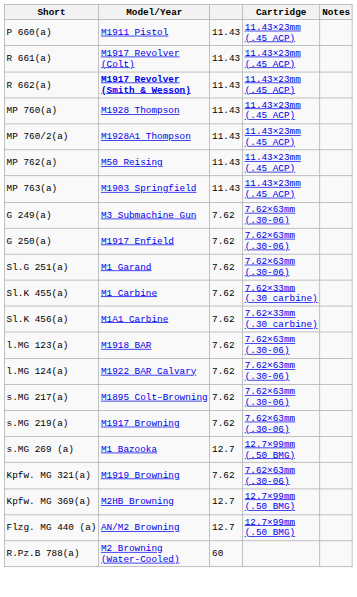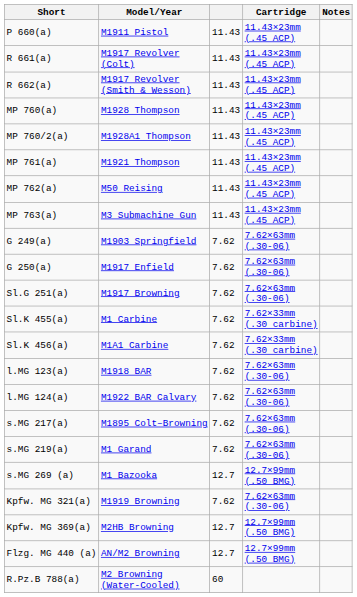 <table border="1" class="wikitable sortable">
 <tr>
 <th>Short<br></th>
 <th>Model/Year</th>
 <th><br></th>
 <th>Cartridge</th>
 <th>Notes</th>
 </tr>
 <tr>
 <td>P 660(a)</td>
 <td><a href='#'>M1911 Pistol</a></td>
 <td>11.43</td>
 <td><a href='#'>11.43×23mm<br>(.45 ACP)</a></td>
 <td></td>
 </tr>
 <tr>
 <td>R 661(a)</td>
 <td><a href='#'>M1917 Revolver<br>(Colt)</a></td>
 <td>11.43</td>
 <td><a href='#'>11.43×23mm<br>(.45 ACP)</a></td>
 <td></td>
 </tr>
 <tr>
 <td>R 662(a)</td>
-<td><strong><a href='#'>M1917 Revolver<br>(Smith & Wesson)</a></strong></td>
+<td><a href='#'>M1917 Revolver<br>(Smith & Wesson)</a></td>
 <td>11.43</td>
 <td><a href='#'>11.43×23mm<br>(.45 ACP)</a></td>
 <td></td>
 </tr>
 <tr>
 <td>MP 760(a)</td>
 <td><a href='#'>M1928 Thompson</a></td>
 <td>11.43</td>
 <td><a href='#'>11.43×23mm<br>(.45 ACP)</a></td>
 <td></td>
 </tr>
 <tr>
 <td>MP 760/2(a)</td>
 <td><a href='#'>M1928A1 Thompson</a></td>
 <td>11.43</td>
 <td><a href='#'>11.43×23mm<br>(.45 ACP)</a></td>
 <td></td>
 </tr>
 <tr>
+<td>MP 761(a)</td>
+<td><a href='#'>M1921 Thompson</a></td>
+<td>11.43</td>
+<td><a href='#'>11.43×23mm<br>(.45 ACP)</a></td>
+<td></td>
+</tr>
+<tr>
 <td>MP 762(a)</td>
 <td><a href='#'>M50 Reising</a></td>
 <td>11.43</td>
 <td><a href='#'>11.43×23mm<br>(.45 ACP)</a></td>
 <td></td>
 </tr>
 <tr>
 <td>MP 763(a)</td>
-<td><a href='#'>M1903 Springfield</a></td>
+<td><a href='#'>M3 Submachine Gun</a></td>
 <td>11.43</td>
 <td><a href='#'>11.43×23mm<br>(.45 ACP)</a></td>
 <td></td>
 </tr>
 <tr>
 <td>G 249(a)</td>
-<td><a href='#'>M3 Submachine Gun</a></td>
+<td><a href='#'>M1903 Springfield</a></td>
 <td>7.62</td>
 <td><a href='#'>7.62×63mm<br>(.30-06)</a></td>
 <td></td>
 </tr>
 <tr>
 <td>G 250(a)</td>
 <td><a href='#'>M1917 Enfield</a></td>
 <td>7.62</td>
 <td><a href='#'>7.62×63mm<br>(.30-06)</a></td>
 <td></td>
 </tr>
 <tr>
 <td>Sl.G 251(a)</td>
-<td><a href='#'>M1 Garand</a></td>
+<td><a href='#'>M1917 Browning</a></td>
 <td>7.62</td>
 <td><a href='#'>7.62×63mm<br>(.30-06)</a></td>
 <td></td>
 </tr>
 <tr>
 <td>Sl.K 455(a)</td>
 <td><a href='#'>M1 Carbine</a></td>
 <td>7.62</td>
 <td><a href='#'>7.62×33mm<br>(.30 carbine)</a></td>
 <td></td>
 </tr>
 <tr>
 <td>Sl.K 456(a)</td>
 <td><a href='#'>M1A1 Carbine</a></td>
 <td>7.62</td>
 <td><a href='#'>7.62×33mm<br>(.30 carbine)</a></td>
 <td></td>
 </tr>
 <tr>
 <td>l.MG 123(a)</td>
 <td><a href='#'>M1918 BAR</a></td>
 <td>7.62</td>
 <td><a href='#'>7.62×63mm<br>(.30-06)</a></td>
 <td></td>
 </tr>
 <tr>
 <td>l.MG 124(a)</td>
 <td><a href='#'>M1922 BAR Calvary</a></td>
 <td>7.62</td>
 <td><a href='#'>7.62×63mm<br>(.30-06)</a></td>
 <td></td>
 </tr>
 <tr>
 <td>s.MG 217(a)</td>
 <td><a href='#'>M1895 Colt–Browning</a></td>
 <td>7.62</td>
 <td><a href='#'>7.62×63mm<br>(.30-06)</a></td>
 <td></td>
 </tr>
 <tr>
 <td>s.MG 219(a)</td>
-<td><a href='#'>M1917 Browning</a></td>
+<td><a href='#'>M1 Garand</a></td>
 <td>7.62</td>
 <td><a href='#'>7.62×63mm<br>(.30-06)</a></td>
 <td></td>
 </tr>
 <tr>
 <td>s.MG 269 (a)</td>
 <td><a href='#'>M1 Bazooka</a></td>
 <td>12.7</td>
 <td><a href='#'>12.7×99mm<br>(.50 BMG)</a></td>
 <td></td>
 </tr>
 <tr>
 <td>Kpfw. MG 321(a)</td>
 <td><a href='#'>M1919 Browning</a></td>
 <td>7.62</td>
 <td><a href='#'>7.62×63mm<br>(.30-06)</a></td>
 <td></td>
 </tr>
 <tr>
 <td>Kpfw. MG 369(a)</td>
 <td><a href='#'>M2HB Browning</a></td>
 <td>12.7</td>
 <td><a href='#'>12.7×99mm<br>(.50 BMG)</a></td>
 <td></td>
 </tr>
 <tr>
 <td>Flzg. MG 440 (a)</td>
 <td><a href='#'>AN/M2 Browning</a></td>
 <td>12.7</td>
 <td><a href='#'>12.7×99mm<br>(.50 BMG)</a></td>
 <td></td>
 </tr>
 <tr>
 <td>R.Pz.B 788(a)</td>
 <td><a href='#'>M2 Browning<br>(Water-Cooled)</a></td>
 <td>60</td>
 <td></td>
 <td></td>
 </tr>
 </table>
